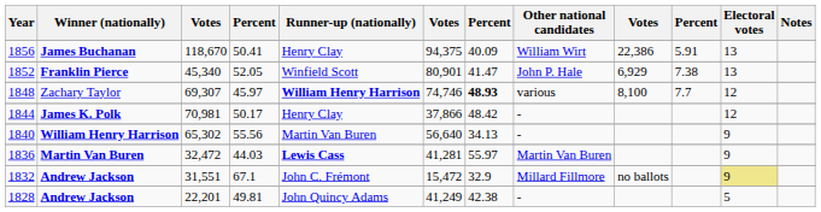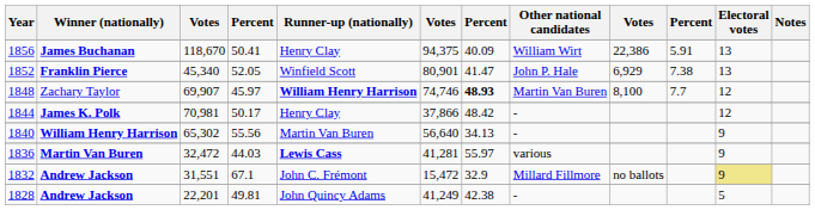 <table class="wikitable sortable">
 <tr>
 <th data-sort-type="number">Year</th>
 <th>Winner (nationally)</th>
 <th data-sort-type="number">Votes</th>
 <th data-sort-type="number">Percent</th>
 <th>Runner-up (nationally)</th>
 <th data-sort-type="number">Votes</th>
 <th data-sort-type="number">Percent</th>
 <th>Other national<br>candidates</th>
 <th data-sort-type="number">Votes</th>
 <th data-sort-type="number">Percent</th>
 <th data-sort-type="number">Electoral<br>votes</th>
 <th class="unsortable">Notes</th>
 </tr>
 <tr>
 </tr>
 <tr>
 <td><a href='#'>1856</a></td>
 <td><strong><a href='#'>James Buchanan</a></strong></td>
 <td>118,670</td>
 <td>50.41</td>
 <td><a href='#'>Henry Clay</a></td>
 <td>94,375</td>
 <td>40.09</td>
 <td><a href='#'>William Wirt</a></td>
 <td>22,386</td>
 <td>5.91</td>
 <td>13</td>
 <td></td>
 </tr>
 <tr>
 </tr>
 <tr>
 <td><a href='#'>1852</a></td>
 <td><strong><a href='#'>Franklin Pierce</a></strong></td>
 <td>45,340</td>
 <td>52.05</td>
 <td><a href='#'>Winfield Scott</a></td>
 <td>80,901</td>
 <td>41.47</td>
 <td><a href='#'>John P. Hale</a></td>
 <td>6,929</td>
 <td>7.38</td>
 <td>13</td>
 <td></td>
 </tr>
 <tr>
 </tr>
 <tr>
 <td><a href='#'>1848</a></td>
 <td><a href='#'>Zachary Taylor</a></td>
-<td>69,307</td>
+<td>69,907</td>
 <td>45.97</td>
 <td><strong><a href='#'>William Henry Harrison</a></strong></td>
 <td>74,746</td>
 <td><strong>48.93</strong></td>
-<td>various</td>
+<td><a href='#'>Martin Van Buren</a></td>
 <td>8,100</td>
 <td>7.7</td>
 <td>12</td>
 <td></td>
 </tr>
 <tr>
 </tr>
 <tr>
 <td><a href='#'>1844</a></td>
 <td><strong><a href='#'>James K. Polk</a></strong></td>
 <td>70,981</td>
 <td>50.17</td>
 <td><a href='#'>Henry Clay</a></td>
 <td>37,866</td>
 <td>48.42</td>
 <td>-</td>
 <td></td>
 <td></td>
 <td>12</td>
 <td></td>
 </tr>
 <tr>
 </tr>
 <tr>
 <td><a href='#'>1840</a></td>
 <td><strong><a href='#'>William Henry Harrison</a></strong></td>
 <td>65,302</td>
 <td>55.56</td>
 <td><a href='#'>Martin Van Buren</a></td>
 <td>56,640</td>
 <td>34.13</td>
 <td>-</td>
 <td></td>
 <td></td>
 <td>9</td>
 <td></td>
 </tr>
 <tr>
 </tr>
 <tr>
 <td><a href='#'>1836</a></td>
 <td><strong><a href='#'>Martin Van Buren</a></strong></td>
 <td>32,472</td>
 <td>44.03</td>
 <td><strong><a href='#'>Lewis Cass</a></strong></td>
 <td>41,281</td>
 <td>55.97</td>
-<td><a href='#'>Martin Van Buren</a></td>
+<td>various</td>
 <td></td>
 <td></td>
 <td>9</td>
 <td></td>
 </tr>
 <tr>
 </tr>
 <tr>
 <td><a href='#'>1832</a></td>
 <td><strong><a href='#'>Andrew Jackson</a></strong></td>
 <td>31,551</td>
 <td>67.1</td>
 <td><a href='#'>John C. Frémont</a></td>
 <td>15,472</td>
 <td>32.9</td>
 <td><a href='#'>Millard Fillmore</a></td>
 <td>no ballots</td>
 <td></td>
 <td style="background: khaki;">9</td>
 <td></td>
 </tr>
 <tr>
 </tr>
 <tr>
 <td><a href='#'>1828</a></td>
 <td><strong><a href='#'>Andrew Jackson</a></strong></td>
 <td>22,201</td>
 <td>49.81</td>
 <td><a href='#'>John Quincy Adams</a></td>
 <td>41,249</td>
 <td>42.38</td>
 <td>-</td>
 <td></td>
 <td></td>
 <td>5</td>
 <td></td>
 </tr>
 </table>
